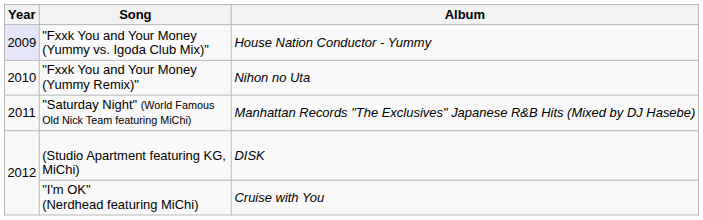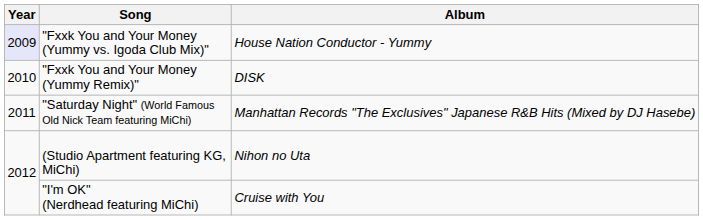 <table class="wikitable">
 <tr>
 <th>Year</th>
 <th style="width:230px;">Song</th>
 <th>Album</th>
 </tr>
 <tr>
 <td style="background: lavender; text-align:center;" rowspan="1">2009</td>
 <td>"Fxxk You and Your Money (Yummy vs. Igoda Club Mix)"</td>
 <td><em>House Nation Conductor - Yummy</em></td>
 </tr>
 <tr>
 <td style="text-align:center;" rowspan="1">2010</td>
 <td>"Fxxk You and Your Money (Yummy Remix)"</td>
-<td><em>Nihon no Uta</em></td>
+<td><em>DISK</em></td>
 </tr>
 <tr>
 <td style="text-align:center;" rowspan="1">2011</td>
 <td>"Saturday Night" <small>(World Famous Old Nick Team featuring MiChi)</small></td>
 <td><em>Manhattan Records "The Exclusives" Japanese R&B Hits (Mixed by DJ Hasebe)</em></td>
 </tr>
 <tr>
 <td style="text-align:center;" rowspan="2">2012</td>
 <td><br><span>(Studio Apartment featuring KG, MiChi)</span></td>
-<td><em>DISK</em></td>
+<td><em>Nihon no Uta</em></td>
 </tr>
 <tr>
 <td>"I'm OK"<br><span>(Nerdhead featuring MiChi)</span></td>
 <td><em>Cruise with You</em></td>
 </tr>
 </table>
